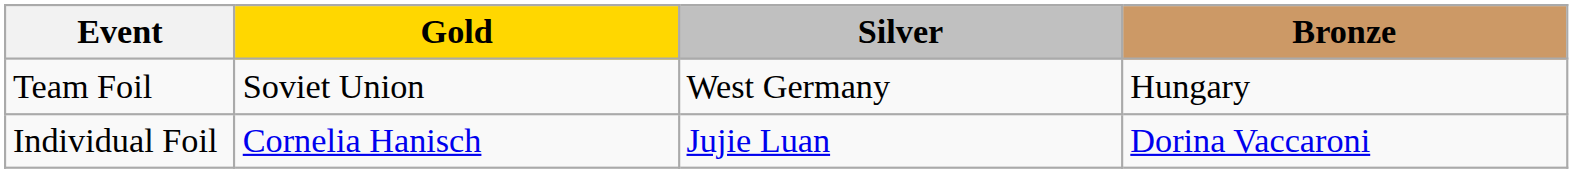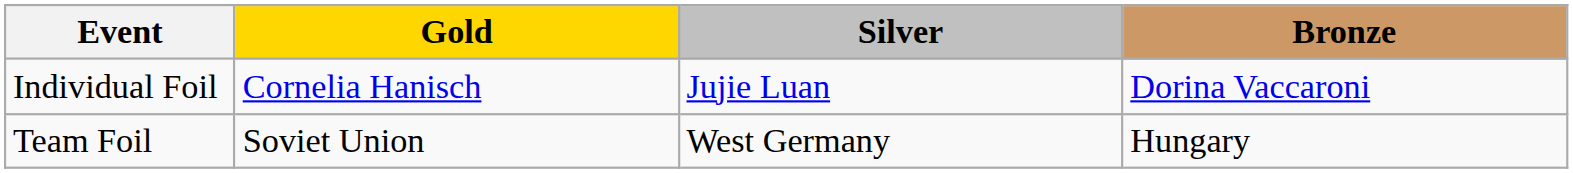 <table class="wikitable">
 <tr>
 <th width="100">Event</th>
 <th style="background-color:gold;" width="200"> Gold</th>
 <th style="background-color:silver;" width="200"> Silver</th>
 <th style="background-color:#CC9966;" width="200"> Bronze</th>
 </tr>
 <tr>
+<td>Individual Foil</td>
+<td> <a href='#'>Cornelia Hanisch</a></td>
+<td> <a href='#'>Jujie Luan</a></td>
+<td> <a href='#'>Dorina Vaccaroni</a></td>
+</tr>
+<tr>
 <td>Team Foil</td>
 <td> Soviet Union</td>
 <td> West Germany</td>
 <td> Hungary</td>
 </tr>
-<tr>
-<td>Individual Foil</td>
-<td> <a href='#'>Cornelia Hanisch</a></td>
-<td> <a href='#'>Jujie Luan</a></td>
-<td> <a href='#'>Dorina Vaccaroni</a></td>
-</tr>
 </table>
